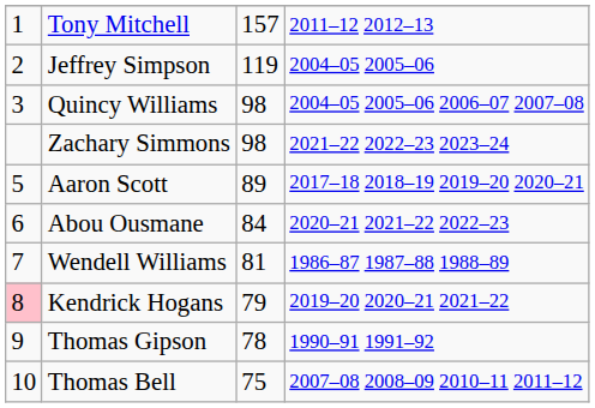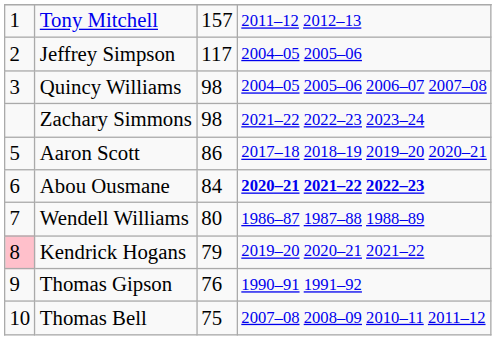 <table class="wikitable">
 <tr>
 </tr>
 <tr>
 <td>1</td>
 <td><a href='#'>Tony Mitchell</a></td>
 <td>157</td>
 <td style="font-size:80%;"><a href='#'>2011–12</a> <a href='#'>2012–13</a></td>
 </tr>
 <tr>
 <td>2</td>
 <td>Jeffrey Simpson</td>
-<td>119</td>
+<td>117</td>
 <td style="font-size:80%;"><a href='#'>2004–05</a> <a href='#'>2005–06</a></td>
 </tr>
 <tr>
 <td>3</td>
 <td>Quincy Williams</td>
 <td>98</td>
 <td style="font-size:80%;"><a href='#'>2004–05</a> <a href='#'>2005–06</a> <a href='#'>2006–07</a> <a href='#'>2007–08</a></td>
 </tr>
 <tr>
 <td></td>
 <td>Zachary Simmons</td>
 <td>98</td>
 <td style="font-size:80%;"><a href='#'>2021–22</a> <a href='#'>2022–23</a> <a href='#'>2023–24</a></td>
 </tr>
 <tr>
 <td>5</td>
 <td>Aaron Scott</td>
-<td>89</td>
+<td>86</td>
 <td style="font-size:80%;"><a href='#'>2017–18</a> <a href='#'>2018–19</a> <a href='#'>2019–20</a> <a href='#'>2020–21</a></td>
 </tr>
 <tr>
 <td>6</td>
 <td>Abou Ousmane</td>
 <td>84</td>
-<td style="font-size:80%;"><a href='#'>2020–21</a> <a href='#'>2021–22</a> <a href='#'>2022–23</a></td>
+<td style="font-size:80%;"><strong><a href='#'>2020–21</a> <a href='#'>2021–22</a> <a href='#'>2022–23</a></strong></td>
 </tr>
 <tr>
 <td>7</td>
 <td>Wendell Williams</td>
-<td>81</td>
+<td>80</td>
 <td style="font-size:80%;"><a href='#'>1986–87</a> <a href='#'>1987–88</a> <a href='#'>1988–89</a></td>
 </tr>
 <tr>
 <td style="background: pink;">8</td>
 <td>Kendrick Hogans</td>
 <td>79</td>
 <td style="font-size:80%;"><a href='#'>2019–20</a> <a href='#'>2020–21</a> <a href='#'>2021–22</a></td>
 </tr>
 <tr>
 <td>9</td>
 <td>Thomas Gipson</td>
-<td>78</td>
+<td>76</td>
 <td style="font-size:80%;"><a href='#'>1990–91</a> <a href='#'>1991–92</a></td>
 </tr>
 <tr>
 <td>10</td>
 <td>Thomas Bell</td>
 <td>75</td>
 <td style="font-size:80%;"><a href='#'>2007–08</a> <a href='#'>2008–09</a> <a href='#'>2010–11</a> <a href='#'>2011–12</a></td>
 </tr>
 </table>
